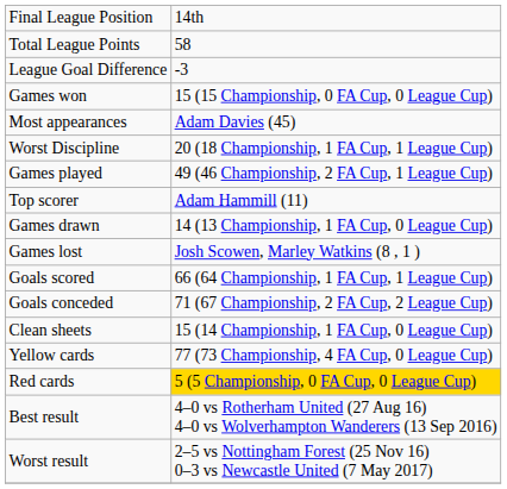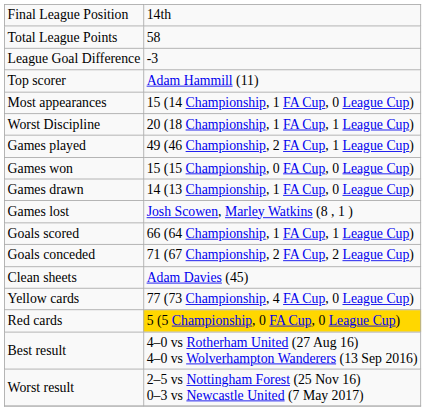 <table class="wikitable">
 <tr>
 <td>Final League Position</td>
 <td>14th</td>
 </tr>
 <tr>
 <td>Total League Points</td>
 <td>58</td>
 </tr>
 <tr>
 <td>League Goal Difference</td>
 <td>-3</td>
 </tr>
 <tr>
-<td>Games won</td>
-<td>15 (15 <a href='#'>Championship</a>, 0 <a href='#'>FA Cup</a>, 0 <a href='#'>League Cup</a>)</td>
+<td>Top scorer</td>
+<td><a href='#'>Adam Hammill</a> (11)</td>
 </tr>
 <tr>
 <td>Most appearances</td>
-<td><a href='#'>Adam Davies</a> (45)</td>
+<td>15 (14 <a href='#'>Championship</a>, 1 <a href='#'>FA Cup</a>, 0 <a href='#'>League Cup</a>)</td>
 </tr>
 <tr>
 <td>Worst Discipline</td>
 <td>20 (18 <a href='#'>Championship</a>, 1 <a href='#'>FA Cup</a>, 1 <a href='#'>League Cup</a>)</td>
 </tr>
 <tr>
 <td>Games played</td>
 <td>49 (46 <a href='#'>Championship</a>, 2 <a href='#'>FA Cup</a>, 1 <a href='#'>League Cup</a>)</td>
 </tr>
 <tr>
-<td>Top scorer</td>
-<td><a href='#'>Adam Hammill</a> (11)</td>
+<td>Games won</td>
+<td>15 (15 <a href='#'>Championship</a>, 0 <a href='#'>FA Cup</a>, 0 <a href='#'>League Cup</a>)</td>
 </tr>
 <tr>
 <td>Games drawn</td>
 <td>14 (13 <a href='#'>Championship</a>, 1 <a href='#'>FA Cup</a>, 0 <a href='#'>League Cup</a>)</td>
 </tr>
 <tr>
 <td>Games lost</td>
 <td><a href='#'>Josh Scowen</a>, <a href='#'>Marley Watkins</a> (8 , 1 )</td>
 </tr>
 <tr>
 <td>Goals scored</td>
 <td>66 (64 <a href='#'>Championship</a>, 1 <a href='#'>FA Cup</a>, 1 <a href='#'>League Cup</a>)</td>
 </tr>
 <tr>
 <td>Goals conceded</td>
 <td>71 (67 <a href='#'>Championship</a>, 2 <a href='#'>FA Cup</a>, 2 <a href='#'>League Cup</a>)</td>
 </tr>
 <tr>
 <td>Clean sheets</td>
-<td>15 (14 <a href='#'>Championship</a>, 1 <a href='#'>FA Cup</a>, 0 <a href='#'>League Cup</a>)</td>
+<td><a href='#'>Adam Davies</a> (45)</td>
 </tr>
 <tr>
 <td>Yellow cards</td>
 <td>77 (73 <a href='#'>Championship</a>, 4 <a href='#'>FA Cup</a>, 0 <a href='#'>League Cup</a>)</td>
 </tr>
 <tr>
 <td>Red cards</td>
 <td style="background: gold;">5 (5 <a href='#'>Championship</a>, 0 <a href='#'>FA Cup</a>, 0 <a href='#'>League Cup</a>)</td>
 </tr>
 <tr>
 <td>Best result</td>
 <td>4–0 vs <a href='#'>Rotherham United</a> (27 Aug 16)<br> 4–0 vs <a href='#'>Wolverhampton Wanderers</a> (13 Sep 2016)</td>
 </tr>
 <tr>
 <td>Worst result</td>
 <td>2–5 vs <a href='#'>Nottingham Forest</a> (25 Nov 16)<br> 0–3 vs <a href='#'>Newcastle United</a> (7 May 2017)</td>
 </tr>
 <tr>
 </tr>
 </table>
